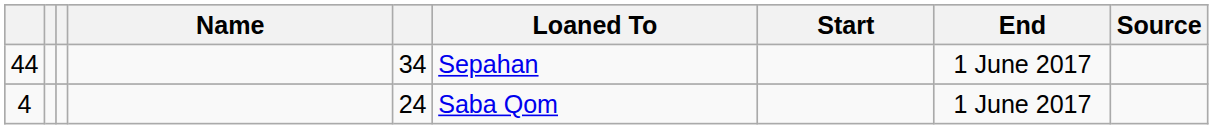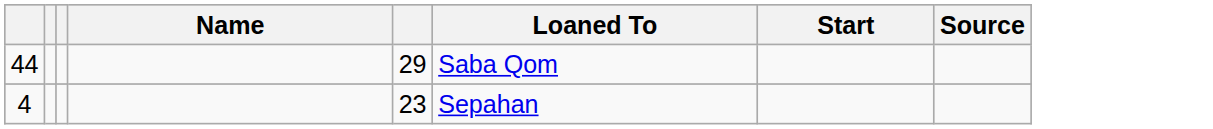 <table class="wikitable plainrowheaders sortable" style="font-size:95%">
 <tr>
 <th></th>
 <th></th>
 <th></th>
 <th scope="col" style="width:190px;">Name</th>
 <th></th>
 <th scope="col" style="width:190px;">Loaned To</th>
 <th scope="col" style="width:100px;">Start</th>
-<th scope="col" style="width:100px;">End</th>
 <th>Source</th>
 </tr>
 <tr>
 <td align=center>44</td>
 <td align=center></td>
 <td align=center></td>
 <td></td>
-<td align=center>34</td>
-<td><a href='#'>Sepahan</a></td>
+<td align=center>29</td>
+<td><a href='#'>Saba Qom</a></td>
 <td align=center></td>
-<td align=center>1 June 2017</td>
 <td align=center></td>
 </tr>
 <tr>
 <td align=center>4</td>
 <td align=center></td>
 <td align=center></td>
 <td></td>
-<td align=center>24</td>
-<td><a href='#'>Saba Qom</a></td>
+<td align=center>23</td>
+<td><a href='#'>Sepahan</a></td>
 <td align=center></td>
-<td align=center>1 June 2017</td>
 <td align=center></td>
 </tr>
 </table>
